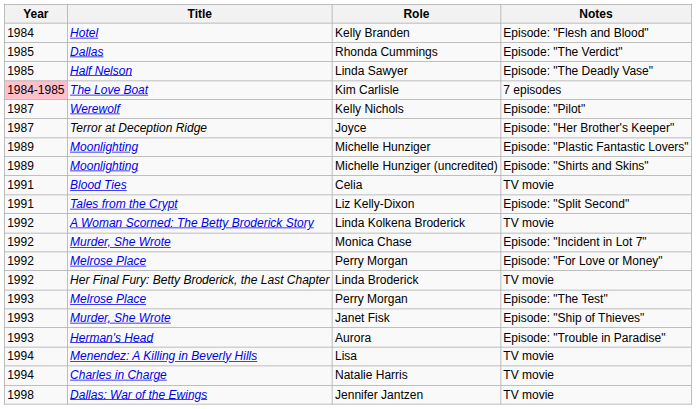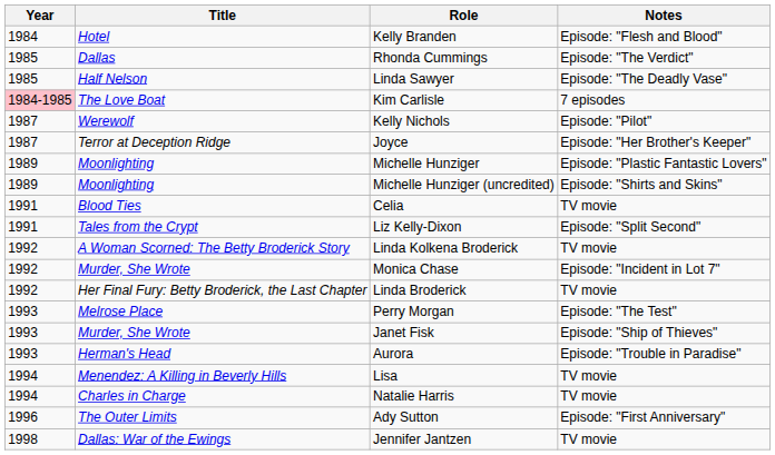 <table class="wikitable sortable">
 <tr>
 <th>Year</th>
 <th>Title</th>
 <th>Role</th>
 <th class="unsuitable">Notes</th>
 </tr>
 <tr>
 <td>1984</td>
 <td><em><a href='#'>Hotel</a></em></td>
 <td>Kelly Branden</td>
 <td>Episode: "Flesh and Blood"</td>
 </tr>
 <tr>
 <td>1985</td>
 <td><em><a href='#'>Dallas</a></em></td>
 <td>Rhonda Cummings</td>
 <td>Episode: "The Verdict"</td>
 </tr>
 <tr>
 <td>1985</td>
 <td><em><a href='#'>Half Nelson</a></em></td>
 <td>Linda Sawyer</td>
 <td>Episode: "The Deadly Vase"</td>
 </tr>
 <tr>
 <td style="background: pink;">1984-1985</td>
 <td><em><a href='#'>The Love Boat</a></em></td>
 <td>Kim Carlisle</td>
 <td>7 episodes</td>
 </tr>
 <tr>
 <td>1987</td>
 <td><em><a href='#'>Werewolf</a></em></td>
 <td>Kelly Nichols</td>
 <td>Episode: "Pilot"</td>
 </tr>
 <tr>
 <td>1987</td>
 <td><em>Terror at Deception Ridge</em></td>
 <td>Joyce</td>
 <td>Episode: "Her Brother's Keeper"</td>
 </tr>
 <tr>
 <td>1989</td>
 <td><em><a href='#'>Moonlighting</a></em></td>
 <td>Michelle Hunziger</td>
 <td>Episode: "Plastic Fantastic Lovers"</td>
 </tr>
 <tr>
 <td>1989</td>
 <td><em><a href='#'>Moonlighting</a></em></td>
 <td>Michelle Hunziger (uncredited)</td>
 <td>Episode: "Shirts and Skins"</td>
 </tr>
 <tr>
 <td>1991</td>
 <td><em><a href='#'>Blood Ties</a></em></td>
 <td>Celia</td>
 <td>TV movie</td>
 </tr>
 <tr>
 <td>1991</td>
 <td><em><a href='#'>Tales from the Crypt</a></em></td>
 <td>Liz Kelly-Dixon</td>
 <td>Episode: "Split Second"</td>
 </tr>
 <tr>
 <td>1992</td>
 <td><em><a href='#'>A Woman Scorned: The Betty Broderick Story</a></em></td>
 <td>Linda Kolkena Broderick</td>
 <td>TV movie</td>
 </tr>
 <tr>
 <td>1992</td>
 <td><em><a href='#'>Murder, She Wrote</a></em></td>
 <td>Monica Chase</td>
 <td>Episode: "Incident in Lot 7"</td>
 </tr>
 <tr>
 <td>1992</td>
-<td><em><a href='#'>Melrose Place</a></em></td>
-<td>Perry Morgan</td>
-<td>Episode: "For Love or Money"</td>
-</tr>
-<tr>
-<td>1992</td>
 <td><em>Her Final Fury: Betty Broderick, the Last Chapter</em></td>
 <td>Linda Broderick</td>
 <td>TV movie</td>
 </tr>
 <tr>
 <td>1993</td>
 <td><em><a href='#'>Melrose Place</a></em></td>
 <td>Perry Morgan</td>
 <td>Episode: "The Test"</td>
 </tr>
 <tr>
 <td>1993</td>
 <td><em><a href='#'>Murder, She Wrote</a></em></td>
 <td>Janet Fisk</td>
 <td>Episode: "Ship of Thieves"</td>
 </tr>
 <tr>
 <td>1993</td>
 <td><em><a href='#'>Herman's Head</a></em></td>
 <td>Aurora</td>
 <td>Episode: "Trouble in Paradise"</td>
 </tr>
 <tr>
 <td>1994</td>
 <td><em><a href='#'>Menendez: A Killing in Beverly Hills</a></em></td>
 <td>Lisa</td>
 <td>TV movie</td>
 </tr>
 <tr>
 <td>1994</td>
 <td><em><a href='#'>Charles in Charge</a></em></td>
 <td>Natalie Harris</td>
 <td>TV movie</td>
 </tr>
 <tr>
+<td>1996</td>
+<td><em><a href='#'>The Outer Limits</a></em></td>
+<td>Ady Sutton</td>
+<td>Episode: "First Anniversary"</td>
+</tr>
+<tr>
 <td>1998</td>
 <td><em><a href='#'>Dallas: War of the Ewings</a></em></td>
 <td>Jennifer Jantzen</td>
 <td>TV movie</td>
 </tr>
 </table>
